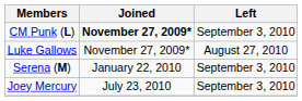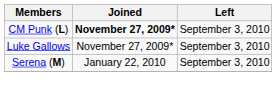 <table class="wikitable sortable" style="text-align:center;">
 <tr>
 <th>Members</th>
 <th>Joined</th>
 <th>Left</th>
 </tr>
 <tr>
 <td><a href='#'>CM Punk</a> (<strong>L</strong>)</td>
 <td><strong>November 27, 2009*</strong></td>
 <td>September 3, 2010</td>
 </tr>
 <tr>
 <td><a href='#'>Luke Gallows</a></td>
 <td>November 27, 2009*</td>
-<td>August 27, 2010</td>
+<td>September 3, 2010</td>
 </tr>
 <tr>
 <td><a href='#'>Serena</a> (<strong>M</strong>)</td>
 <td>January 22, 2010</td>
 <td>September 3, 2010</td>
 </tr>
 <tr>
-<td><a href='#'>Joey Mercury</a></td>
-<td>July 23, 2010</td>
-<td>September 3, 2010</td>
-</tr>
-<tr>
 </tr>
 </table>
